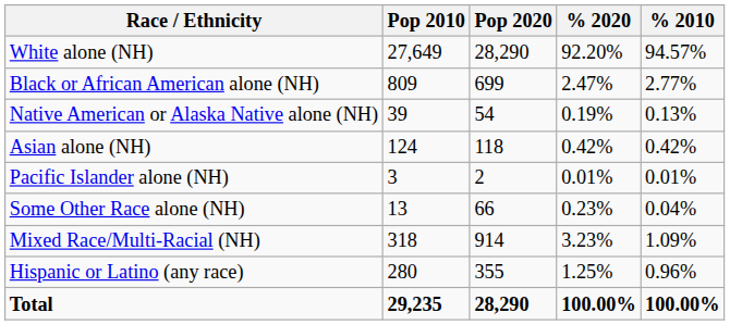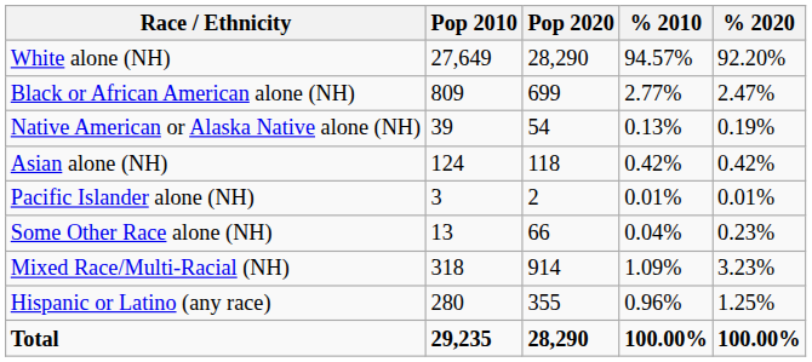 <table class="wikitable">
 <tr>
 <th>Race / Ethnicity</th>
 <th>Pop 2010</th>
 <th>Pop 2020</th>
+<th>% 2010</th>
 <th>% 2020</th>
-<th>% 2010</th>
 </tr>
 <tr>
 <td><a href='#'>White</a> alone (NH)</td>
 <td>27,649</td>
 <td>28,290</td>
+<td>94.57%</td>
 <td>92.20%</td>
-<td>94.57%</td>
 </tr>
 <tr>
 <td><a href='#'>Black or African American</a> alone (NH)</td>
 <td>809</td>
 <td>699</td>
+<td>2.77%</td>
 <td>2.47%</td>
-<td>2.77%</td>
 </tr>
 <tr>
 <td><a href='#'>Native American</a> or <a href='#'>Alaska Native</a> alone (NH)</td>
 <td>39</td>
 <td>54</td>
+<td>0.13%</td>
 <td>0.19%</td>
-<td>0.13%</td>
 </tr>
 <tr>
 <td><a href='#'>Asian</a> alone (NH)</td>
 <td>124</td>
 <td>118</td>
 <td>0.42%</td>
 <td>0.42%</td>
 </tr>
 <tr>
 <td><a href='#'>Pacific Islander</a> alone (NH)</td>
 <td>3</td>
 <td>2</td>
 <td>0.01%</td>
 <td>0.01%</td>
 </tr>
 <tr>
 <td><a href='#'>Some Other Race</a> alone (NH)</td>
 <td>13</td>
 <td>66</td>
+<td>0.04%</td>
 <td>0.23%</td>
-<td>0.04%</td>
 </tr>
 <tr>
 <td><a href='#'>Mixed Race/Multi-Racial</a> (NH)</td>
 <td>318</td>
 <td>914</td>
+<td>1.09%</td>
 <td>3.23%</td>
-<td>1.09%</td>
 </tr>
 <tr>
 <td><a href='#'>Hispanic or Latino</a> (any race)</td>
 <td>280</td>
 <td>355</td>
+<td>0.96%</td>
 <td>1.25%</td>
-<td>0.96%</td>
 </tr>
 <tr>
 <td><strong>Total</strong></td>
 <td><strong>29,235</strong></td>
 <td><strong>28,290</strong></td>
 <td><strong>100.00%</strong></td>
 <td><strong>100.00%</strong></td>
 </tr>
 </table>
